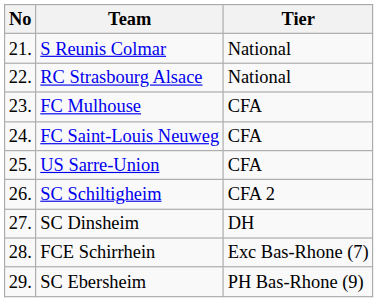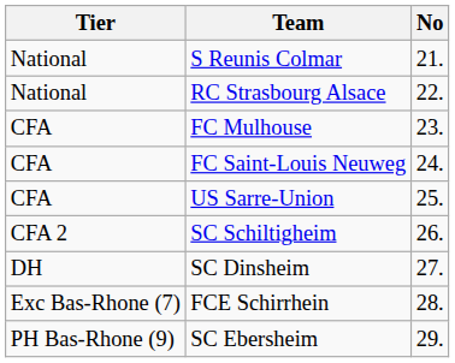 <table class="wikitable" style="text-align: left">
 <tr>
+<th>Tier</th>
+<th>Team</th>
 <th>No</th>
-<th>Team</th>
-<th>Tier</th>
 </tr>
 <tr>
+<td>National</td>
+<td><a href='#'>S Reunis Colmar</a></td>
 <td>21.</td>
-<td><a href='#'>S Reunis Colmar</a></td>
-<td>National</td>
 </tr>
 <tr>
+<td>National</td>
+<td><a href='#'>RC Strasbourg Alsace</a></td>
 <td>22.</td>
-<td><a href='#'>RC Strasbourg Alsace</a></td>
-<td>National</td>
 </tr>
 <tr>
+<td>CFA</td>
+<td><a href='#'>FC Mulhouse</a></td>
 <td>23.</td>
-<td><a href='#'>FC Mulhouse</a></td>
-<td>CFA</td>
 </tr>
 <tr>
+<td>CFA</td>
+<td><a href='#'>FC Saint-Louis Neuweg</a></td>
 <td>24.</td>
-<td><a href='#'>FC Saint-Louis Neuweg</a></td>
-<td>CFA</td>
 </tr>
 <tr>
+<td>CFA</td>
+<td><a href='#'>US Sarre-Union</a></td>
 <td>25.</td>
-<td><a href='#'>US Sarre-Union</a></td>
-<td>CFA</td>
 </tr>
 <tr>
+<td>CFA 2</td>
+<td><a href='#'>SC Schiltigheim</a></td>
 <td>26.</td>
-<td><a href='#'>SC Schiltigheim</a></td>
-<td>CFA 2</td>
 </tr>
 <tr>
+<td>DH</td>
+<td>SC Dinsheim</td>
 <td>27.</td>
-<td>SC Dinsheim</td>
-<td>DH</td>
 </tr>
 <tr>
+<td>Exc Bas-Rhone (7)</td>
+<td>FCE Schirrhein</td>
 <td>28.</td>
-<td>FCE Schirrhein</td>
-<td>Exc Bas-Rhone (7)</td>
 </tr>
 <tr>
+<td>PH Bas-Rhone (9)</td>
+<td>SC Ebersheim</td>
 <td>29.</td>
-<td>SC Ebersheim</td>
-<td>PH Bas-Rhone (9)</td>
 </tr>
 </table>
